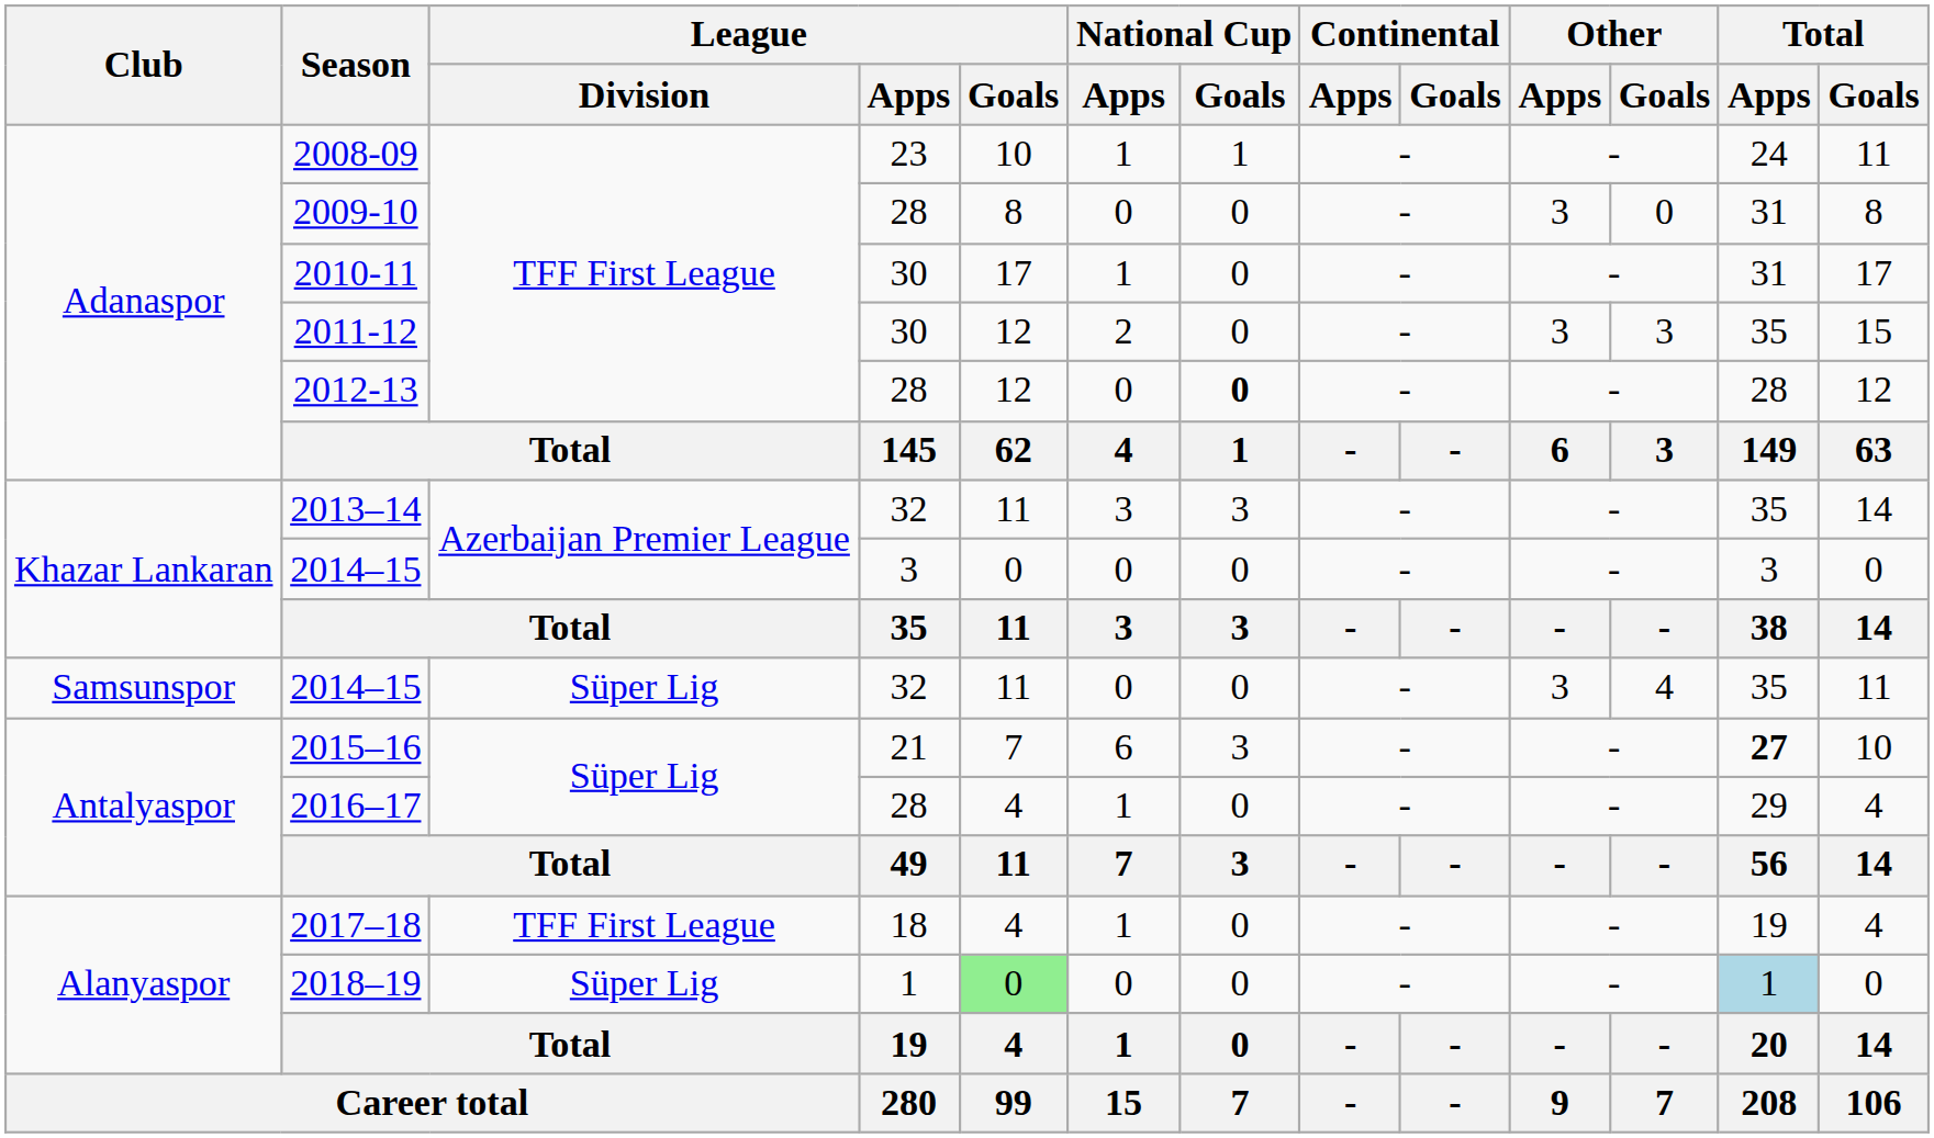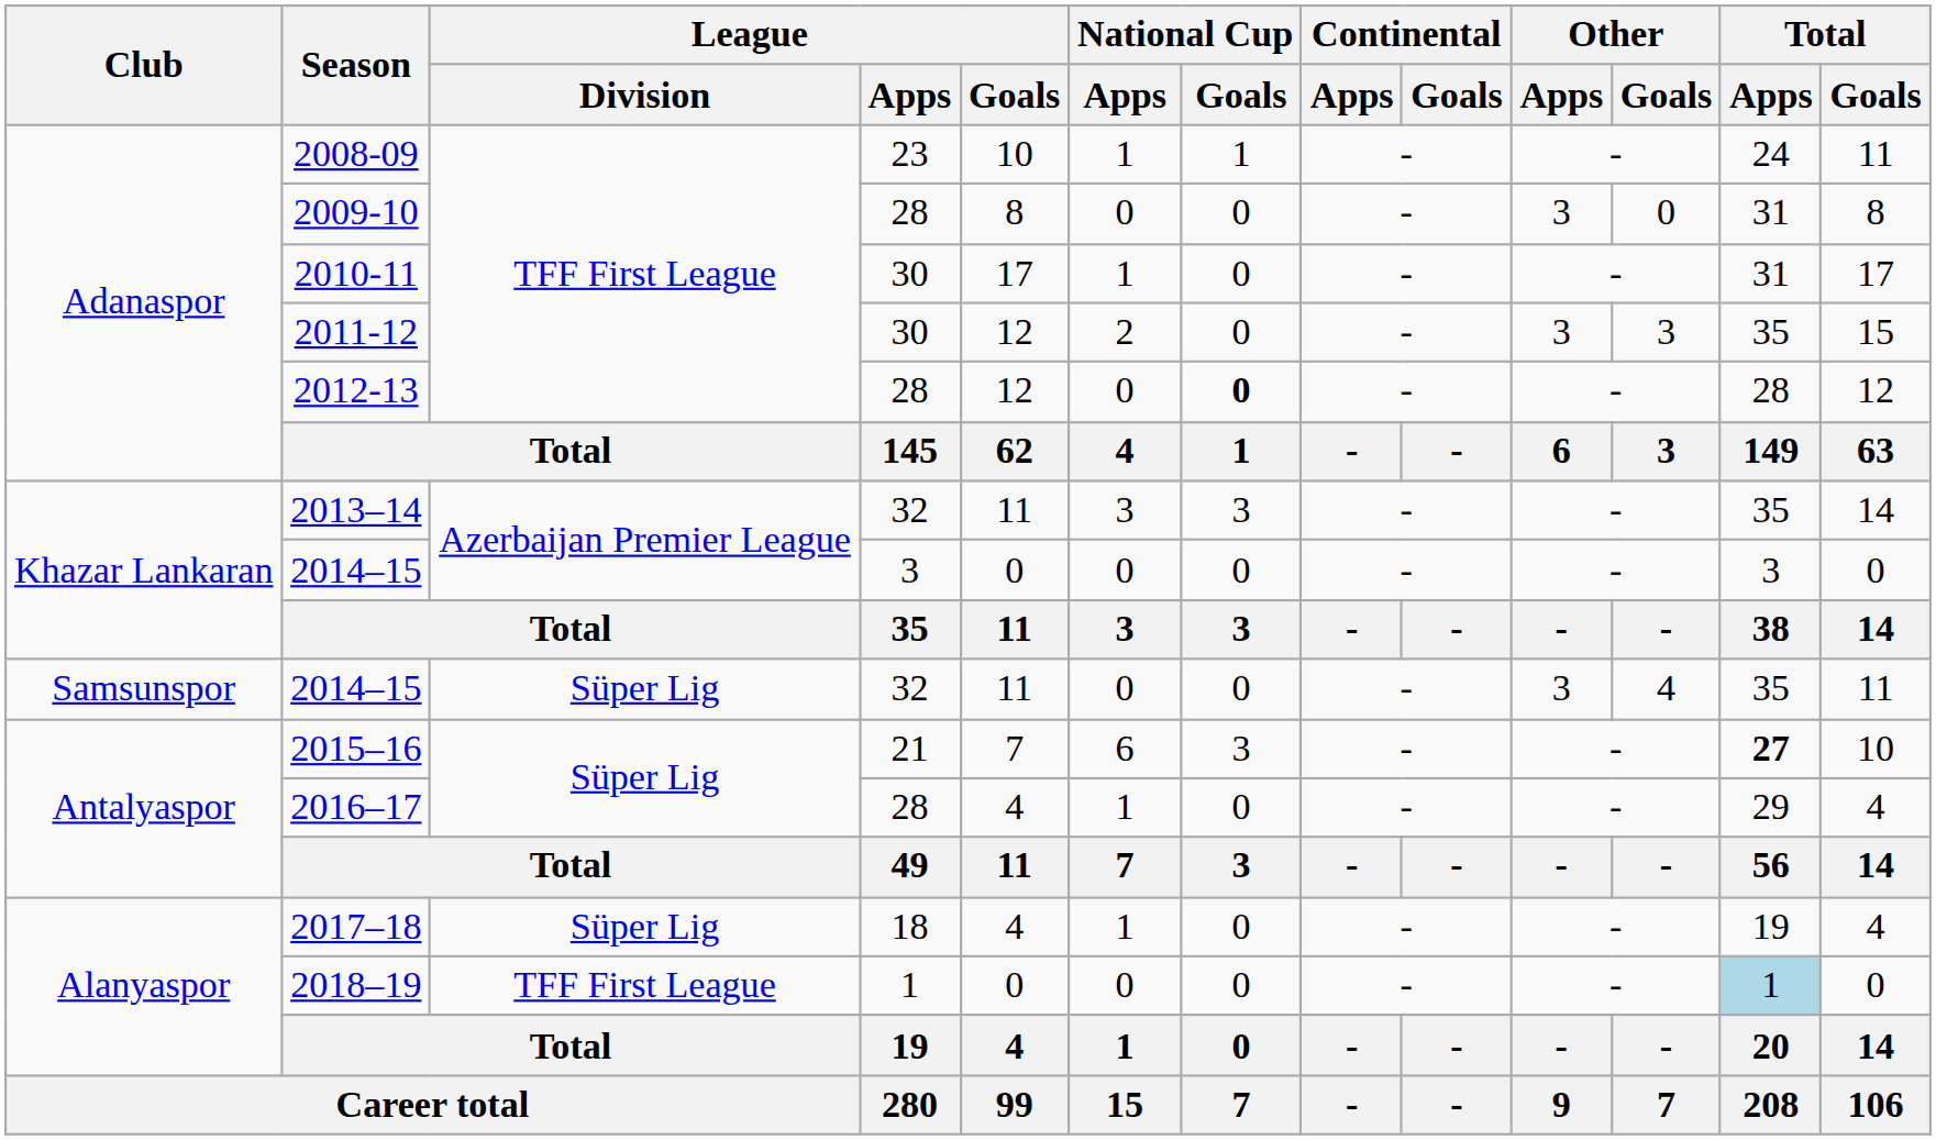 <table class="wikitable" style="text-align: center;">
 <tr>
 <th rowspan="2">Club</th>
 <th rowspan="2">Season</th>
 <th colspan="3">League</th>
 <th colspan="2">National Cup</th>
 <th colspan="2">Continental</th>
 <th colspan="2">Other</th>
 <th colspan="2">Total</th>
 </tr>
 <tr>
 <th>Division</th>
 <th>Apps</th>
 <th>Goals</th>
 <th>Apps</th>
 <th>Goals</th>
 <th>Apps</th>
 <th>Goals</th>
 <th>Apps</th>
 <th>Goals</th>
 <th>Apps</th>
 <th>Goals</th>
 </tr>
 <tr>
 <td rowspan="6" valign="center"><a href='#'>Adanaspor</a></td>
 <td><a href='#'>2008-09</a></td>
 <td rowspan="5" valign="center"><a href='#'>TFF First League</a></td>
 <td>23</td>
 <td>10</td>
 <td>1</td>
 <td>1</td>
 <td colspan="2">-</td>
 <td colspan="2">-</td>
 <td>24</td>
 <td>11</td>
 </tr>
 <tr>
 <td><a href='#'>2009-10</a></td>
 <td>28</td>
 <td>8</td>
 <td>0</td>
 <td>0</td>
 <td colspan="2">-</td>
 <td>3</td>
 <td>0</td>
 <td>31</td>
 <td>8</td>
 </tr>
 <tr>
 <td><a href='#'>2010-11</a></td>
 <td>30</td>
 <td>17</td>
 <td>1</td>
 <td>0</td>
 <td colspan="2">-</td>
 <td colspan="2">-</td>
 <td>31</td>
 <td>17</td>
 </tr>
 <tr>
 <td><a href='#'>2011-12</a></td>
 <td>30</td>
 <td>12</td>
 <td>2</td>
 <td>0</td>
 <td colspan="2">-</td>
 <td>3</td>
 <td>3</td>
 <td>35</td>
 <td>15</td>
 </tr>
 <tr>
 <td><a href='#'>2012-13</a></td>
 <td>28</td>
 <td>12</td>
 <td>0</td>
 <td><strong>0</strong></td>
 <td colspan="2">-</td>
 <td colspan="2">-</td>
 <td>28</td>
 <td>12</td>
 </tr>
 <tr>
 <th colspan="2">Total</th>
 <th>145</th>
 <th>62</th>
 <th>4</th>
 <th>1</th>
 <th>-</th>
 <th>-</th>
 <th>6</th>
 <th>3</th>
 <th>149</th>
 <th>63</th>
 </tr>
 <tr>
 <td rowspan="3" valign="center"><a href='#'>Khazar Lankaran</a></td>
 <td><a href='#'>2013–14</a></td>
 <td rowspan="2" valign="center"><a href='#'>Azerbaijan Premier League</a></td>
 <td>32</td>
 <td>11</td>
 <td>3</td>
 <td>3</td>
 <td colspan="2">-</td>
 <td colspan="2">-</td>
 <td>35</td>
 <td>14</td>
 </tr>
 <tr>
 <td><a href='#'>2014–15</a></td>
 <td>3</td>
 <td>0</td>
 <td>0</td>
 <td>0</td>
 <td colspan="2">-</td>
 <td colspan="2">-</td>
 <td>3</td>
 <td>0</td>
 </tr>
 <tr>
 <th colspan="2">Total</th>
 <th>35</th>
 <th>11</th>
 <th>3</th>
 <th>3</th>
 <th>-</th>
 <th>-</th>
 <th>-</th>
 <th>-</th>
 <th>38</th>
 <th>14</th>
 </tr>
 <tr>
 <td valign="center"><a href='#'>Samsunspor</a></td>
 <td><a href='#'>2014–15</a></td>
 <td><a href='#'>Süper Lig</a></td>
 <td>32</td>
 <td>11</td>
 <td>0</td>
 <td>0</td>
 <td colspan="2">-</td>
 <td>3</td>
 <td>4</td>
 <td>35</td>
 <td>11</td>
 </tr>
 <tr>
 <td rowspan="3" valign="center"><a href='#'>Antalyaspor</a></td>
 <td><a href='#'>2015–16</a></td>
 <td rowspan="2" valign="center"><a href='#'>Süper Lig</a></td>
 <td>21</td>
 <td>7</td>
 <td>6</td>
 <td>3</td>
 <td colspan="2">-</td>
 <td colspan="2">-</td>
 <td><strong>27</strong></td>
 <td>10</td>
 </tr>
 <tr>
 <td><a href='#'>2016–17</a></td>
 <td>28</td>
 <td>4</td>
 <td>1</td>
 <td>0</td>
 <td colspan="2">-</td>
 <td colspan="2">-</td>
 <td>29</td>
 <td>4</td>
 </tr>
 <tr>
 <th colspan="2">Total</th>
 <th>49</th>
 <th>11</th>
 <th>7</th>
 <th>3</th>
 <th>-</th>
 <th>-</th>
 <th>-</th>
 <th>-</th>
 <th>56</th>
 <th>14</th>
 </tr>
 <tr>
 <td rowspan="3" valign="center"><a href='#'>Alanyaspor</a></td>
 <td><a href='#'>2017–18</a></td>
-<td><a href='#'>TFF First League</a></td>
+<td><a href='#'>Süper Lig</a></td>
 <td>18</td>
 <td>4</td>
 <td>1</td>
 <td>0</td>
 <td colspan="2">-</td>
 <td colspan="2">-</td>
 <td>19</td>
 <td>4</td>
 </tr>
 <tr>
 <td><a href='#'>2018–19</a></td>
-<td><a href='#'>Süper Lig</a></td>
+<td><a href='#'>TFF First League</a></td>
 <td>1</td>
-<td style="background: lightgreen;">0</td>
+<td>0</td>
 <td>0</td>
 <td>0</td>
 <td colspan="2">-</td>
 <td colspan="2">-</td>
 <td style="background: lightblue;">1</td>
 <td>0</td>
 </tr>
 <tr>
 <th colspan="2">Total</th>
 <th>19</th>
 <th>4</th>
 <th>1</th>
 <th>0</th>
 <th>-</th>
 <th>-</th>
 <th>-</th>
 <th>-</th>
 <th>20</th>
 <th>14</th>
 </tr>
 <tr>
 <th colspan="3">Career total</th>
 <th>280</th>
 <th>99</th>
 <th>15</th>
 <th>7</th>
 <th>-</th>
 <th>-</th>
 <th>9</th>
 <th>7</th>
 <th>208</th>
 <th>106</th>
 </tr>
 </table>
